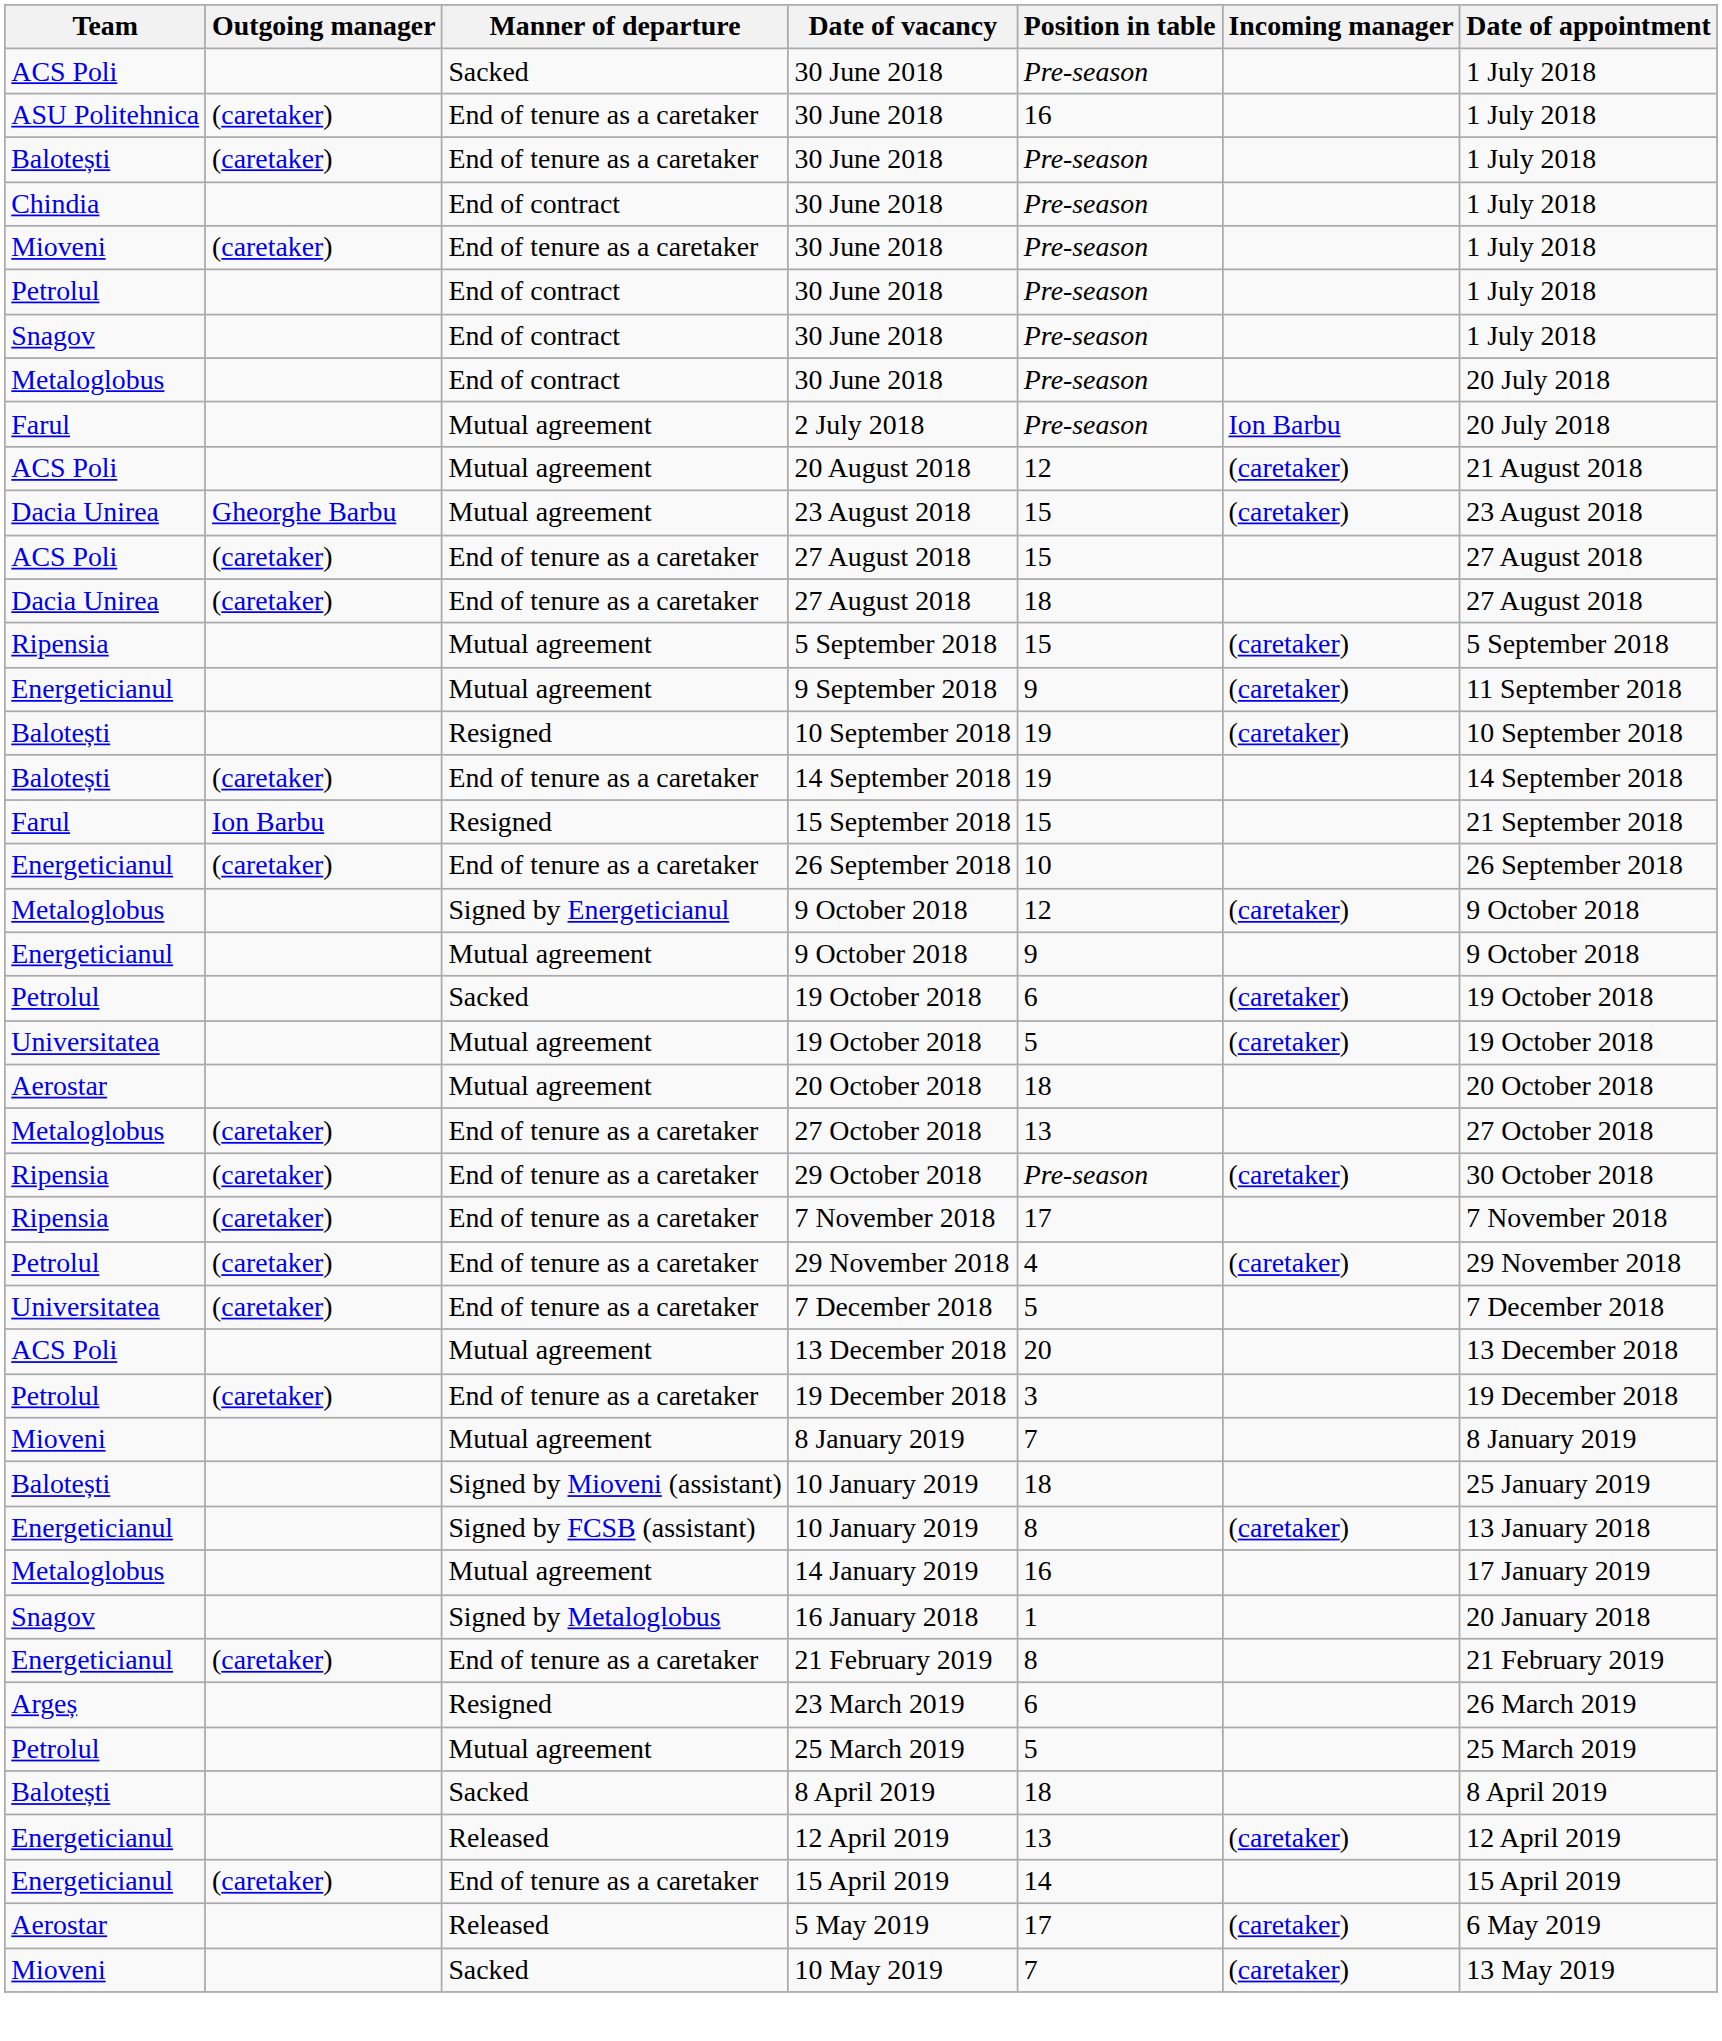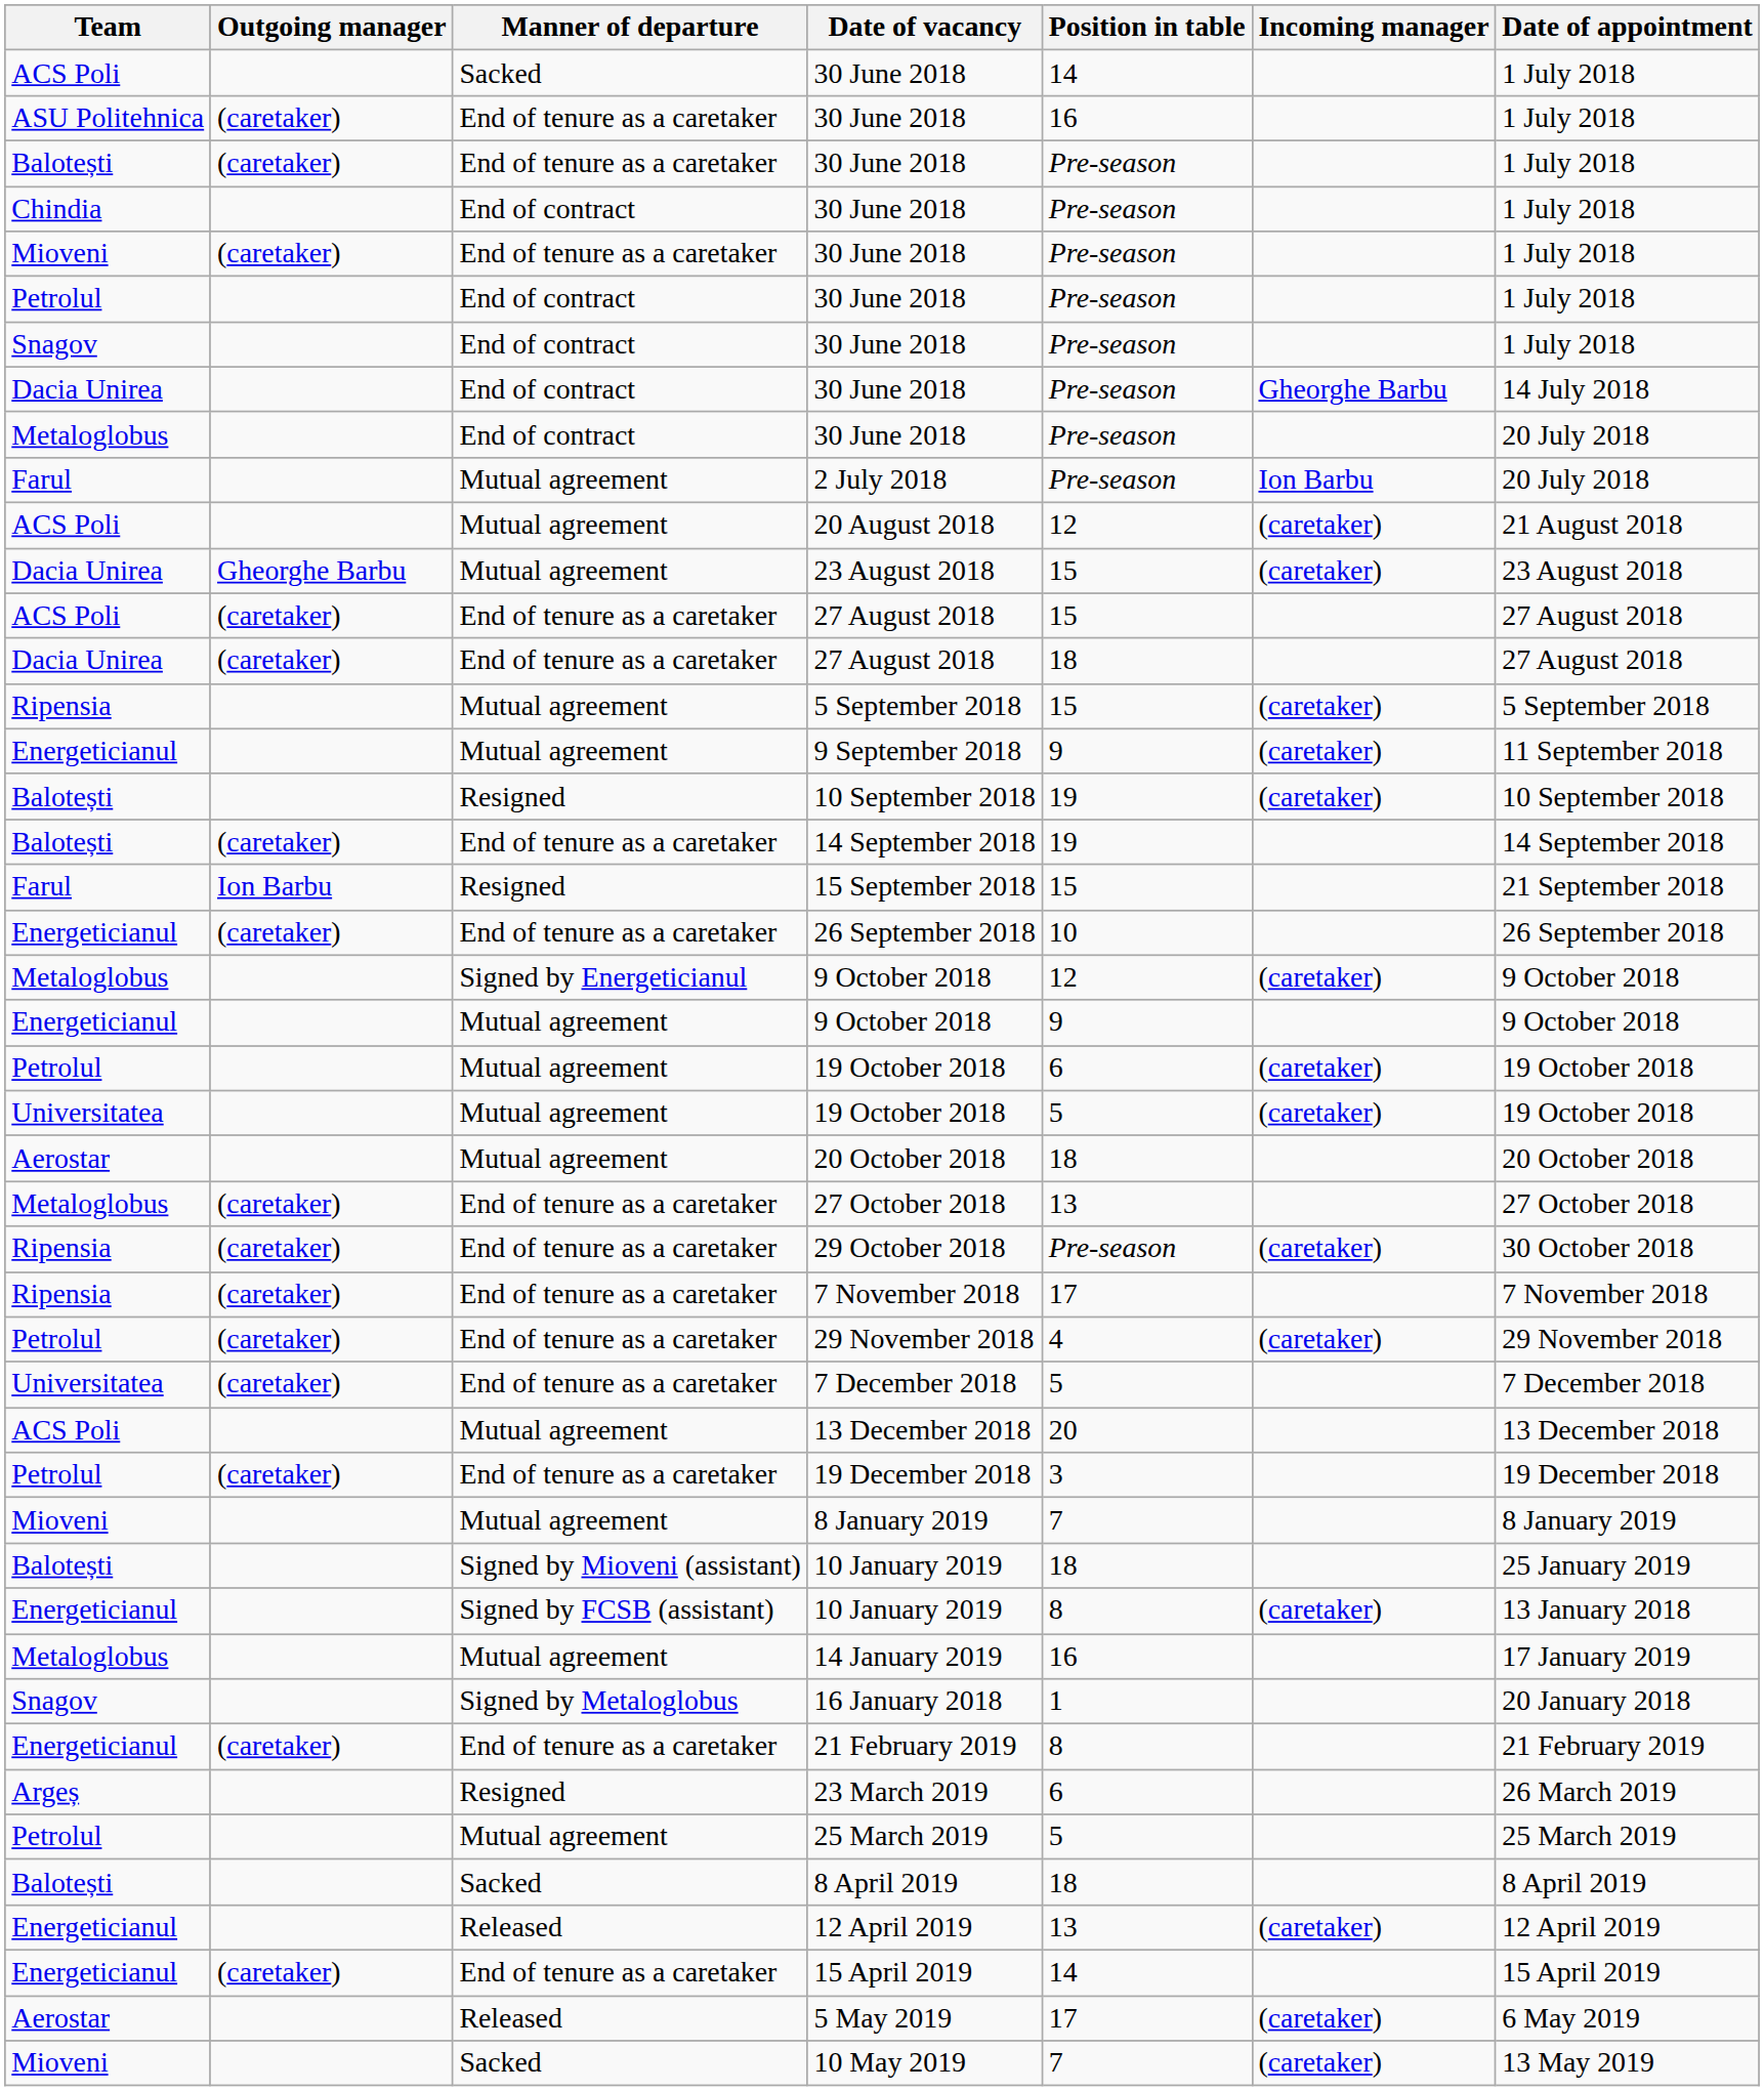 <table class="wikitable sortable">
 <tr>
 <th>Team</th>
 <th>Outgoing manager</th>
 <th>Manner of departure</th>
 <th>Date of vacancy</th>
 <th>Position in table</th>
 <th>Incoming manager</th>
 <th>Date of appointment</th>
 </tr>
 <tr>
 <td><a href='#'>ACS Poli</a></td>
 <td> </td>
 <td>Sacked</td>
 <td>30 June 2018</td>
-<td><em>Pre-season</em></td>
+<td>14</td>
 <td> </td>
 <td>1 July 2018</td>
 </tr>
 <tr>
 <td><a href='#'>ASU Politehnica</a></td>
 <td>  (<a href='#'>caretaker</a>)</td>
 <td>End of tenure as a caretaker</td>
 <td>30 June 2018</td>
 <td>16</td>
 <td> </td>
 <td>1 July 2018</td>
 </tr>
 <tr>
 <td><a href='#'>Balotești</a></td>
 <td>  (<a href='#'>caretaker</a>)</td>
 <td>End of tenure as a caretaker</td>
 <td>30 June 2018</td>
 <td><em>Pre-season</em></td>
 <td> </td>
 <td>1 July 2018</td>
 </tr>
 <tr>
 <td><a href='#'>Chindia</a></td>
 <td> </td>
 <td>End of contract</td>
 <td>30 June 2018</td>
 <td><em>Pre-season</em></td>
 <td> </td>
 <td>1 July 2018</td>
 </tr>
 <tr>
 <td><a href='#'>Mioveni</a></td>
 <td>  (<a href='#'>caretaker</a>)</td>
 <td>End of tenure as a caretaker</td>
 <td>30 June 2018</td>
 <td><em>Pre-season</em></td>
 <td> </td>
 <td>1 July 2018</td>
 </tr>
 <tr>
 <td><a href='#'>Petrolul</a></td>
 <td> </td>
 <td>End of contract</td>
 <td>30 June 2018</td>
 <td><em>Pre-season</em></td>
 <td> </td>
 <td>1 July 2018</td>
 </tr>
 <tr>
 <td><a href='#'>Snagov</a></td>
 <td> </td>
 <td>End of contract</td>
 <td>30 June 2018</td>
 <td><em>Pre-season</em></td>
 <td> </td>
 <td>1 July 2018</td>
+</tr>
+<tr>
+<td><a href='#'>Dacia Unirea</a></td>
+<td> </td>
+<td>End of contract</td>
+<td>30 June 2018</td>
+<td><em>Pre-season</em></td>
+<td> <a href='#'>Gheorghe Barbu</a></td>
+<td>14 July 2018</td>
 </tr>
 <tr>
 <td><a href='#'>Metaloglobus</a></td>
 <td> </td>
 <td>End of contract</td>
 <td>30 June 2018</td>
 <td><em>Pre-season</em></td>
 <td> </td>
 <td>20 July 2018</td>
 </tr>
 <tr>
 <td><a href='#'>Farul</a></td>
 <td> </td>
 <td>Mutual agreement</td>
 <td>2 July 2018</td>
 <td><em>Pre-season</em></td>
 <td> <a href='#'>Ion Barbu</a></td>
 <td>20 July 2018</td>
 </tr>
 <tr>
 <td><a href='#'>ACS Poli</a></td>
 <td> </td>
 <td>Mutual agreement</td>
 <td>20 August 2018</td>
 <td>12</td>
 <td>  (<a href='#'>caretaker</a>)</td>
 <td>21 August 2018</td>
 </tr>
 <tr>
 <td><a href='#'>Dacia Unirea</a></td>
 <td> <a href='#'>Gheorghe Barbu</a></td>
 <td>Mutual agreement</td>
 <td>23 August 2018</td>
 <td>15</td>
 <td>  (<a href='#'>caretaker</a>)</td>
 <td>23 August 2018</td>
 </tr>
 <tr>
 <td><a href='#'>ACS Poli</a></td>
 <td>  (<a href='#'>caretaker</a>)</td>
 <td>End of tenure as a caretaker</td>
 <td>27 August 2018</td>
 <td>15</td>
 <td> </td>
 <td>27 August 2018</td>
 </tr>
 <tr>
 <td><a href='#'>Dacia Unirea</a></td>
 <td>  (<a href='#'>caretaker</a>)</td>
 <td>End of tenure as a caretaker</td>
 <td>27 August 2018</td>
 <td>18</td>
 <td> </td>
 <td>27 August 2018</td>
 </tr>
 <tr>
 <td><a href='#'>Ripensia</a></td>
 <td> </td>
 <td>Mutual agreement</td>
 <td>5 September 2018</td>
 <td>15</td>
 <td>  (<a href='#'>caretaker</a>)</td>
 <td>5 September 2018</td>
 </tr>
 <tr>
 <td><a href='#'>Energeticianul</a></td>
 <td> </td>
 <td>Mutual agreement</td>
 <td>9 September 2018</td>
 <td>9</td>
 <td>  (<a href='#'>caretaker</a>)</td>
 <td>11 September 2018</td>
 </tr>
 <tr>
 <td><a href='#'>Balotești</a></td>
 <td> </td>
 <td>Resigned</td>
 <td>10 September 2018</td>
 <td>19</td>
 <td>  (<a href='#'>caretaker</a>)</td>
 <td>10 September 2018</td>
 </tr>
 <tr>
 <td><a href='#'>Balotești</a></td>
 <td>  (<a href='#'>caretaker</a>)</td>
 <td>End of tenure as a caretaker</td>
 <td>14 September 2018</td>
 <td>19</td>
 <td> </td>
 <td>14 September 2018</td>
 </tr>
 <tr>
 <td><a href='#'>Farul</a></td>
 <td> <a href='#'>Ion Barbu</a></td>
 <td>Resigned</td>
 <td>15 September 2018</td>
 <td>15</td>
 <td> </td>
 <td>21 September 2018</td>
 </tr>
 <tr>
 <td><a href='#'>Energeticianul</a></td>
 <td>  (<a href='#'>caretaker</a>)</td>
 <td>End of tenure as a caretaker</td>
 <td>26 September 2018</td>
 <td>10</td>
 <td> </td>
 <td>26 September 2018</td>
 </tr>
 <tr>
 <td><a href='#'>Metaloglobus</a></td>
 <td> </td>
 <td>Signed by <a href='#'>Energeticianul</a></td>
 <td>9 October 2018</td>
 <td>12</td>
 <td>  (<a href='#'>caretaker</a>)</td>
 <td>9 October 2018</td>
 </tr>
 <tr>
 <td><a href='#'>Energeticianul</a></td>
 <td> </td>
 <td>Mutual agreement</td>
 <td>9 October 2018</td>
 <td>9</td>
 <td> </td>
 <td>9 October 2018</td>
 </tr>
 <tr>
 <td><a href='#'>Petrolul</a></td>
 <td> </td>
-<td>Sacked</td>
+<td>Mutual agreement</td>
 <td>19 October 2018</td>
 <td>6</td>
 <td>  (<a href='#'>caretaker</a>)</td>
 <td>19 October 2018</td>
 </tr>
 <tr>
 <td><a href='#'>Universitatea</a></td>
 <td> </td>
 <td>Mutual agreement</td>
 <td>19 October 2018</td>
 <td>5</td>
 <td>  (<a href='#'>caretaker</a>)</td>
 <td>19 October 2018</td>
 </tr>
 <tr>
 <td><a href='#'>Aerostar</a></td>
 <td> </td>
 <td>Mutual agreement</td>
 <td>20 October 2018</td>
 <td>18</td>
 <td> </td>
 <td>20 October 2018</td>
 </tr>
 <tr>
 <td><a href='#'>Metaloglobus</a></td>
 <td>  (<a href='#'>caretaker</a>)</td>
 <td>End of tenure as a caretaker</td>
 <td>27 October 2018</td>
 <td>13</td>
 <td> </td>
 <td>27 October 2018</td>
 </tr>
 <tr>
 <td><a href='#'>Ripensia</a></td>
 <td>  (<a href='#'>caretaker</a>)</td>
 <td>End of tenure as a caretaker</td>
 <td>29 October 2018</td>
 <td><em>Pre-season</em></td>
 <td>  (<a href='#'>caretaker</a>)</td>
 <td>30 October 2018</td>
 </tr>
 <tr>
 <td><a href='#'>Ripensia</a></td>
 <td>  (<a href='#'>caretaker</a>)</td>
 <td>End of tenure as a caretaker</td>
 <td>7 November 2018</td>
 <td>17</td>
 <td> </td>
 <td>7 November 2018</td>
 </tr>
 <tr>
 <td><a href='#'>Petrolul</a></td>
 <td>  (<a href='#'>caretaker</a>)</td>
 <td>End of tenure as a caretaker</td>
 <td>29 November 2018</td>
 <td>4</td>
 <td>  (<a href='#'>caretaker</a>)</td>
 <td>29 November 2018</td>
 </tr>
 <tr>
 <td><a href='#'>Universitatea</a></td>
 <td>  (<a href='#'>caretaker</a>)</td>
 <td>End of tenure as a caretaker</td>
 <td>7 December 2018</td>
 <td>5</td>
 <td> </td>
 <td>7 December 2018</td>
 </tr>
 <tr>
 <td><a href='#'>ACS Poli</a></td>
 <td> </td>
 <td>Mutual agreement</td>
 <td>13 December 2018</td>
 <td>20</td>
 <td> </td>
 <td>13 December 2018</td>
 </tr>
 <tr>
 <td><a href='#'>Petrolul</a></td>
 <td>  (<a href='#'>caretaker</a>)</td>
 <td>End of tenure as a caretaker</td>
 <td>19 December 2018</td>
 <td>3</td>
 <td> </td>
 <td>19 December 2018</td>
 </tr>
 <tr>
 <td><a href='#'>Mioveni</a></td>
 <td> </td>
 <td>Mutual agreement</td>
 <td>8 January 2019</td>
 <td>7</td>
 <td> </td>
 <td>8 January 2019</td>
 </tr>
 <tr>
 <td><a href='#'>Balotești</a></td>
 <td> </td>
 <td>Signed by <a href='#'>Mioveni</a> (assistant)</td>
 <td>10 January 2019</td>
 <td>18</td>
 <td> </td>
 <td>25 January 2019</td>
 </tr>
 <tr>
 <td><a href='#'>Energeticianul</a></td>
 <td> </td>
 <td>Signed by <a href='#'>FCSB</a> (assistant)</td>
 <td>10 January 2019</td>
 <td>8</td>
 <td>  (<a href='#'>caretaker</a>)</td>
 <td>13 January 2018</td>
 </tr>
 <tr>
 <td><a href='#'>Metaloglobus</a></td>
 <td> </td>
 <td>Mutual agreement</td>
 <td>14 January 2019</td>
 <td>16</td>
 <td> </td>
 <td>17 January 2019</td>
 </tr>
 <tr>
 <td><a href='#'>Snagov</a></td>
 <td> </td>
 <td>Signed by <a href='#'>Metaloglobus</a></td>
 <td>16 January 2018</td>
 <td>1</td>
 <td> </td>
 <td>20 January 2018</td>
 </tr>
 <tr>
 <td><a href='#'>Energeticianul</a></td>
 <td>  (<a href='#'>caretaker</a>)</td>
 <td>End of tenure as a caretaker</td>
 <td>21 February 2019</td>
 <td>8</td>
 <td> </td>
 <td>21 February 2019</td>
 </tr>
 <tr>
 <td><a href='#'>Argeș</a></td>
 <td> </td>
 <td>Resigned</td>
 <td>23 March 2019</td>
 <td>6</td>
 <td> </td>
 <td>26 March 2019</td>
 </tr>
 <tr>
 <td><a href='#'>Petrolul</a></td>
 <td> </td>
 <td>Mutual agreement</td>
 <td>25 March 2019</td>
 <td>5</td>
 <td> </td>
 <td>25 March 2019</td>
 </tr>
 <tr>
 <td><a href='#'>Balotești</a></td>
 <td> </td>
 <td>Sacked</td>
 <td>8 April 2019</td>
 <td>18</td>
 <td> </td>
 <td>8 April 2019</td>
 </tr>
 <tr>
 <td><a href='#'>Energeticianul</a></td>
 <td> </td>
 <td>Released</td>
 <td>12 April 2019</td>
 <td>13</td>
 <td>  (<a href='#'>caretaker</a>)</td>
 <td>12 April 2019</td>
 </tr>
 <tr>
 <td><a href='#'>Energeticianul</a></td>
 <td>  (<a href='#'>caretaker</a>)</td>
 <td>End of tenure as a caretaker</td>
 <td>15 April 2019</td>
 <td>14</td>
 <td> </td>
 <td>15 April 2019</td>
 </tr>
 <tr>
 <td><a href='#'>Aerostar</a></td>
 <td> </td>
 <td>Released</td>
 <td>5 May 2019</td>
 <td>17</td>
 <td>  (<a href='#'>caretaker</a>)</td>
 <td>6 May 2019</td>
 </tr>
 <tr>
 <td><a href='#'>Mioveni</a></td>
 <td> </td>
 <td>Sacked</td>
 <td>10 May 2019</td>
 <td>7</td>
 <td>  (<a href='#'>caretaker</a>)</td>
 <td>13 May 2019</td>
 </tr>
 </table>
